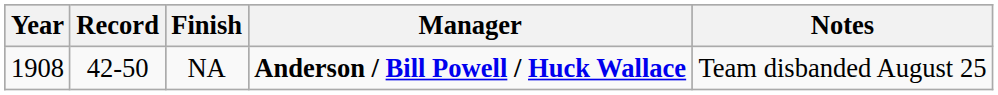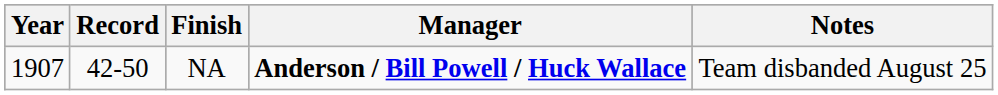 <table class="wikitable" style="text-align:center">
 <tr>
 <th>Year</th>
 <th>Record</th>
 <th>Finish</th>
 <th>Manager</th>
 <th>Notes</th>
 </tr>
 <tr>
-<td>1908</td>
+<td>1907</td>
 <td>42-50</td>
 <td>NA</td>
 <td><strong>Anderson / <a href='#'>Bill Powell</a> / <a href='#'>Huck Wallace</a></strong></td>
 <td>Team disbanded August 25</td>
 </tr>
 </table>
